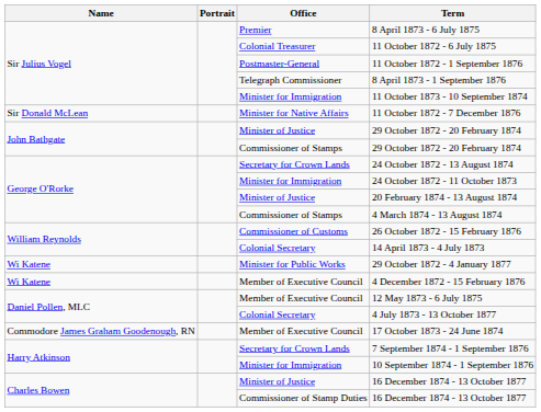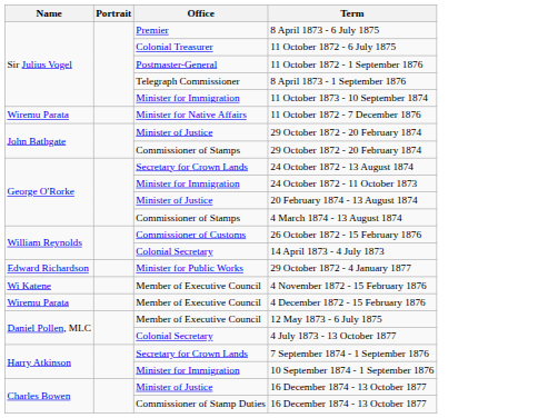 <table class="wikitable" style="font-size: 95%;">
 <tr>
 <th>Name</th>
 <th>Portrait</th>
 <th>Office</th>
 <th>Term</th>
 </tr>
 <tr>
 <td rowspan=5>Sir <a href='#'>Julius Vogel</a></td>
 <td rowspan=5></td>
 <td><a href='#'>Premier</a></td>
 <td>8 April 1873 - 6 July 1875</td>
 </tr>
 <tr>
 <td><a href='#'>Colonial Treasurer</a></td>
 <td>11 October 1872 - 6 July 1875</td>
 </tr>
 <tr>
 <td><a href='#'>Postmaster-General</a></td>
 <td>11 October 1872 - 1 September 1876</td>
 </tr>
 <tr>
 <td>Telegraph Commissioner</td>
 <td>8 April 1873 - 1 September 1876</td>
 </tr>
 <tr>
 <td><a href='#'>Minister for Immigration</a></td>
 <td>11 October 1873 - 10 September 1874</td>
 </tr>
 <tr>
-<td>Sir <a href='#'>Donald McLean</a></td>
+<td><a href='#'>Wiremu Parata</a></td>
 <td></td>
 <td><a href='#'>Minister for Native Affairs</a></td>
 <td>11 October 1872 - 7 December 1876</td>
 </tr>
 <tr>
 <td rowspan=2><a href='#'>John Bathgate</a></td>
 <td rowspan=2></td>
 <td><a href='#'>Minister of Justice</a></td>
 <td>29 October 1872 - 20 February 1874</td>
 </tr>
 <tr>
 <td>Commissioner of Stamps</td>
 <td>29 October 1872 - 20 February 1874</td>
 </tr>
 <tr>
 <td rowspan=4><a href='#'>George O'Rorke</a></td>
 <td rowspan=4></td>
 <td><a href='#'>Secretary for Crown Lands</a></td>
 <td>24 October 1872 - 13 August 1874</td>
 </tr>
 <tr>
 <td><a href='#'>Minister for Immigration</a></td>
 <td>24 October 1872 - 11 October 1873</td>
 </tr>
 <tr>
 <td><a href='#'>Minister of Justice</a></td>
 <td>20 February 1874 - 13 August 1874</td>
 </tr>
 <tr>
 <td>Commissioner of Stamps</td>
 <td>4 March 1874 - 13 August 1874</td>
 </tr>
 <tr>
 <td rowspan=2><a href='#'>William Reynolds</a></td>
 <td rowspan=2></td>
 <td><a href='#'>Commissioner of Customs</a></td>
 <td>26 October 1872 - 15 February 1876</td>
 </tr>
 <tr>
 <td><a href='#'>Colonial Secretary</a></td>
 <td>14 April 1873 - 4 July 1873</td>
 </tr>
 <tr>
-<td><a href='#'>Wi Katene</a></td>
+<td><a href='#'>Edward Richardson</a></td>
 <td></td>
 <td><a href='#'>Minister for Public Works</a></td>
 <td>29 October 1872 - 4 January 1877</td>
 </tr>
 <tr>
 <td><a href='#'>Wi Katene</a></td>
+<td></td>
+<td>Member of Executive Council</td>
+<td>4 November 1872 - 15 February 1876</td>
+</tr>
+<tr>
+<td><a href='#'>Wiremu Parata</a></td>
 <td></td>
 <td>Member of Executive Council</td>
 <td>4 December 1872 - 15 February 1876</td>
 </tr>
 <tr>
 <td rowspan=2><a href='#'>Daniel Pollen</a>, MLC</td>
 <td rowspan=2></td>
 <td>Member of Executive Council</td>
 <td>12 May 1873 - 6 July 1875</td>
 </tr>
 <tr>
 <td><a href='#'>Colonial Secretary</a></td>
 <td>4 July 1873 - 13 October 1877</td>
-</tr>
-<tr>
-<td>Commodore <a href='#'>James Graham Goodenough</a>, RN</td>
-<td></td>
-<td>Member of Executive Council</td>
-<td>17 October 1873 - 24 June 1874</td>
 </tr>
 <tr>
 <td rowspan=2><a href='#'>Harry Atkinson</a></td>
 <td rowspan=2></td>
 <td><a href='#'>Secretary for Crown Lands</a></td>
 <td>7 September 1874 - 1 September 1876</td>
 </tr>
 <tr>
 <td><a href='#'>Minister for Immigration</a></td>
 <td>10 September 1874 - 1 September 1876</td>
 </tr>
 <tr>
 <td rowspan=2><a href='#'>Charles Bowen</a></td>
 <td rowspan=2></td>
 <td><a href='#'>Minister of Justice</a></td>
 <td>16 December 1874 - 13 October 1877</td>
 </tr>
 <tr>
 <td>Commissioner of Stamp Duties</td>
 <td>16 December 1874 - 13 October 1877</td>
 </tr>
 </table>
